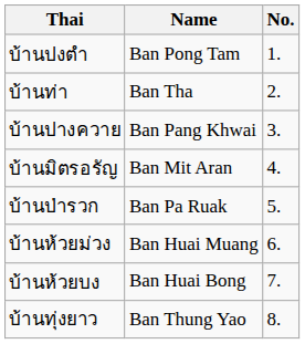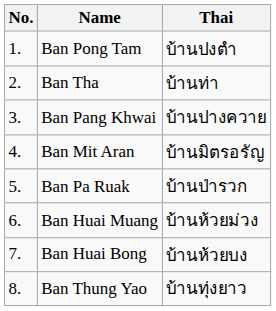 <table class="wikitable sortable">
 <tr>
+<th>No.</th>
+<th>Name</th>
 <th>Thai</th>
-<th>Name</th>
-<th>No.</th>
 </tr>
 <tr>
+<td>1.</td>
+<td>Ban Pong Tam</td>
 <td>บ้านปงตำ</td>
-<td>Ban Pong Tam</td>
-<td>1.</td>
 </tr>
 <tr>
+<td>2.</td>
+<td>Ban Tha</td>
 <td>บ้านท่า</td>
-<td>Ban Tha</td>
-<td>2.</td>
 </tr>
 <tr>
+<td>3.</td>
+<td>Ban Pang Khwai</td>
 <td>บ้านปางควาย</td>
-<td>Ban Pang Khwai</td>
-<td>3.</td>
 </tr>
 <tr>
+<td>4.</td>
+<td>Ban Mit Aran</td>
 <td>บ้านมิตรอรัญ</td>
-<td>Ban Mit Aran</td>
-<td>4.</td>
 </tr>
 <tr>
+<td>5.</td>
+<td>Ban Pa Ruak</td>
 <td>บ้านป่ารวก</td>
-<td>Ban Pa Ruak</td>
-<td>5.</td>
 </tr>
 <tr>
+<td>6.</td>
+<td>Ban Huai Muang</td>
 <td>บ้านห้วยม่วง</td>
-<td>Ban Huai Muang</td>
-<td>6.</td>
 </tr>
 <tr>
+<td>7.</td>
+<td>Ban Huai Bong</td>
 <td>บ้านห้วยบง</td>
-<td>Ban Huai Bong</td>
-<td>7.</td>
 </tr>
 <tr>
+<td>8.</td>
+<td>Ban Thung Yao</td>
 <td>บ้านทุ่งยาว</td>
-<td>Ban Thung Yao</td>
-<td>8.</td>
 </tr>
 </table>
